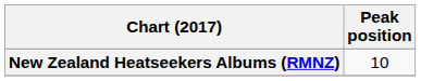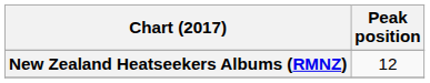 <table class="wikitable sortable plainrowheaders" style="text-align:center">
 <tr>
 <th scope="col">Chart (2017)</th>
 <th scope="col">Peak<br> position</th>
 </tr>
 <tr>
 </tr>
 <tr>
 <th scope="row">New Zealand Heatseekers Albums (<a href='#'>RMNZ</a>)</th>
-<td>10</td>
+<td>12</td>
 </tr>
 <tr>
 </tr>
 <tr>
 </tr>
 <tr>
 </tr>
 <tr>
 </tr>
 </table>
